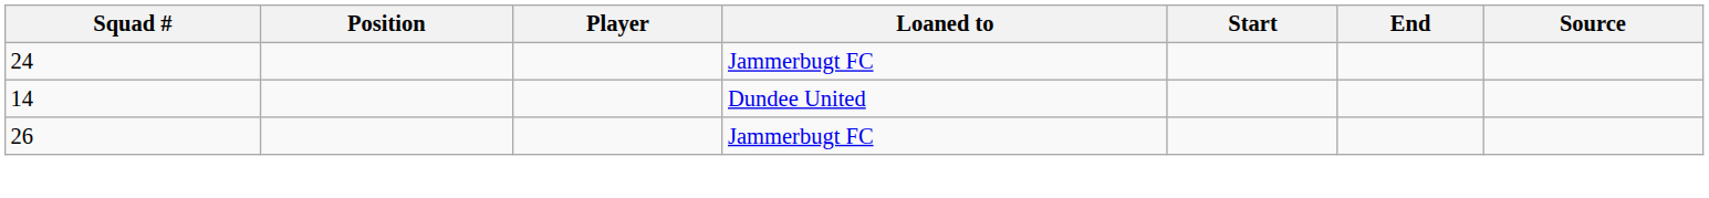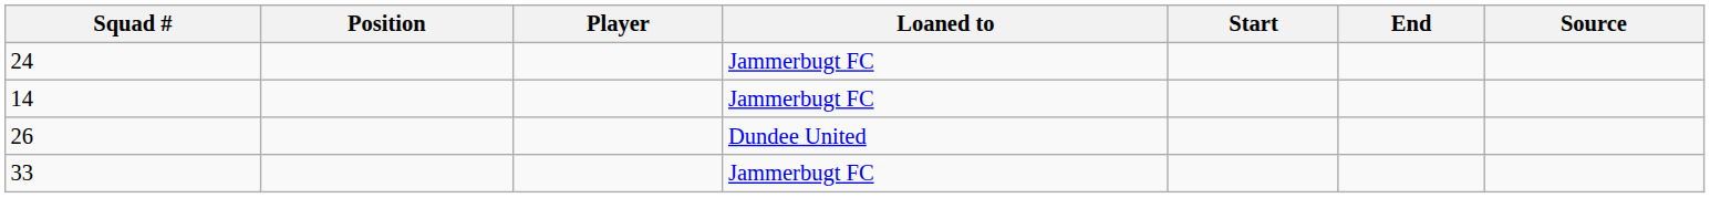 <table class="wikitable sortable" style="width:90%; text-align:center; font-size:95%; text-align:left;">
 <tr>
 <th>Squad #</th>
 <th>Position</th>
 <th>Player</th>
 <th>Loaned to</th>
 <th>Start</th>
 <th>End</th>
 <th>Source</th>
 </tr>
 <tr>
 <td>24</td>
 <td></td>
 <td></td>
 <td> <a href='#'>Jammerbugt FC</a></td>
 <td></td>
 <td></td>
 <td></td>
 </tr>
 <tr>
 <td>14</td>
 <td></td>
 <td></td>
-<td> <a href='#'>Dundee United</a></td>
+<td> <a href='#'>Jammerbugt FC</a></td>
 <td></td>
 <td></td>
 <td></td>
 </tr>
 <tr>
 <td>26</td>
 <td></td>
 <td></td>
+<td> <a href='#'>Dundee United</a></td>
+<td></td>
+<td></td>
+<td></td>
+</tr>
+<tr>
+<td>33</td>
+<td></td>
+<td></td>
 <td> <a href='#'>Jammerbugt FC</a></td>
 <td></td>
 <td></td>
 <td></td>
 </tr>
 </table>
